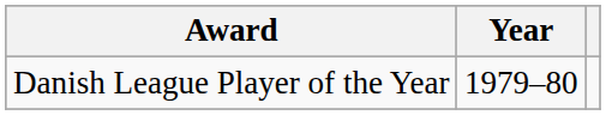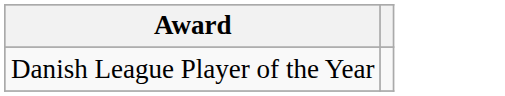 <table class="wikitable">
 <tr>
 <th>Award</th>
-<th>Year</th>
 <th></th>
 </tr>
 <tr>
 <td>Danish League Player of the Year</td>
-<td>1979–80</td>
 <td></td>
 </tr>
 </table>
